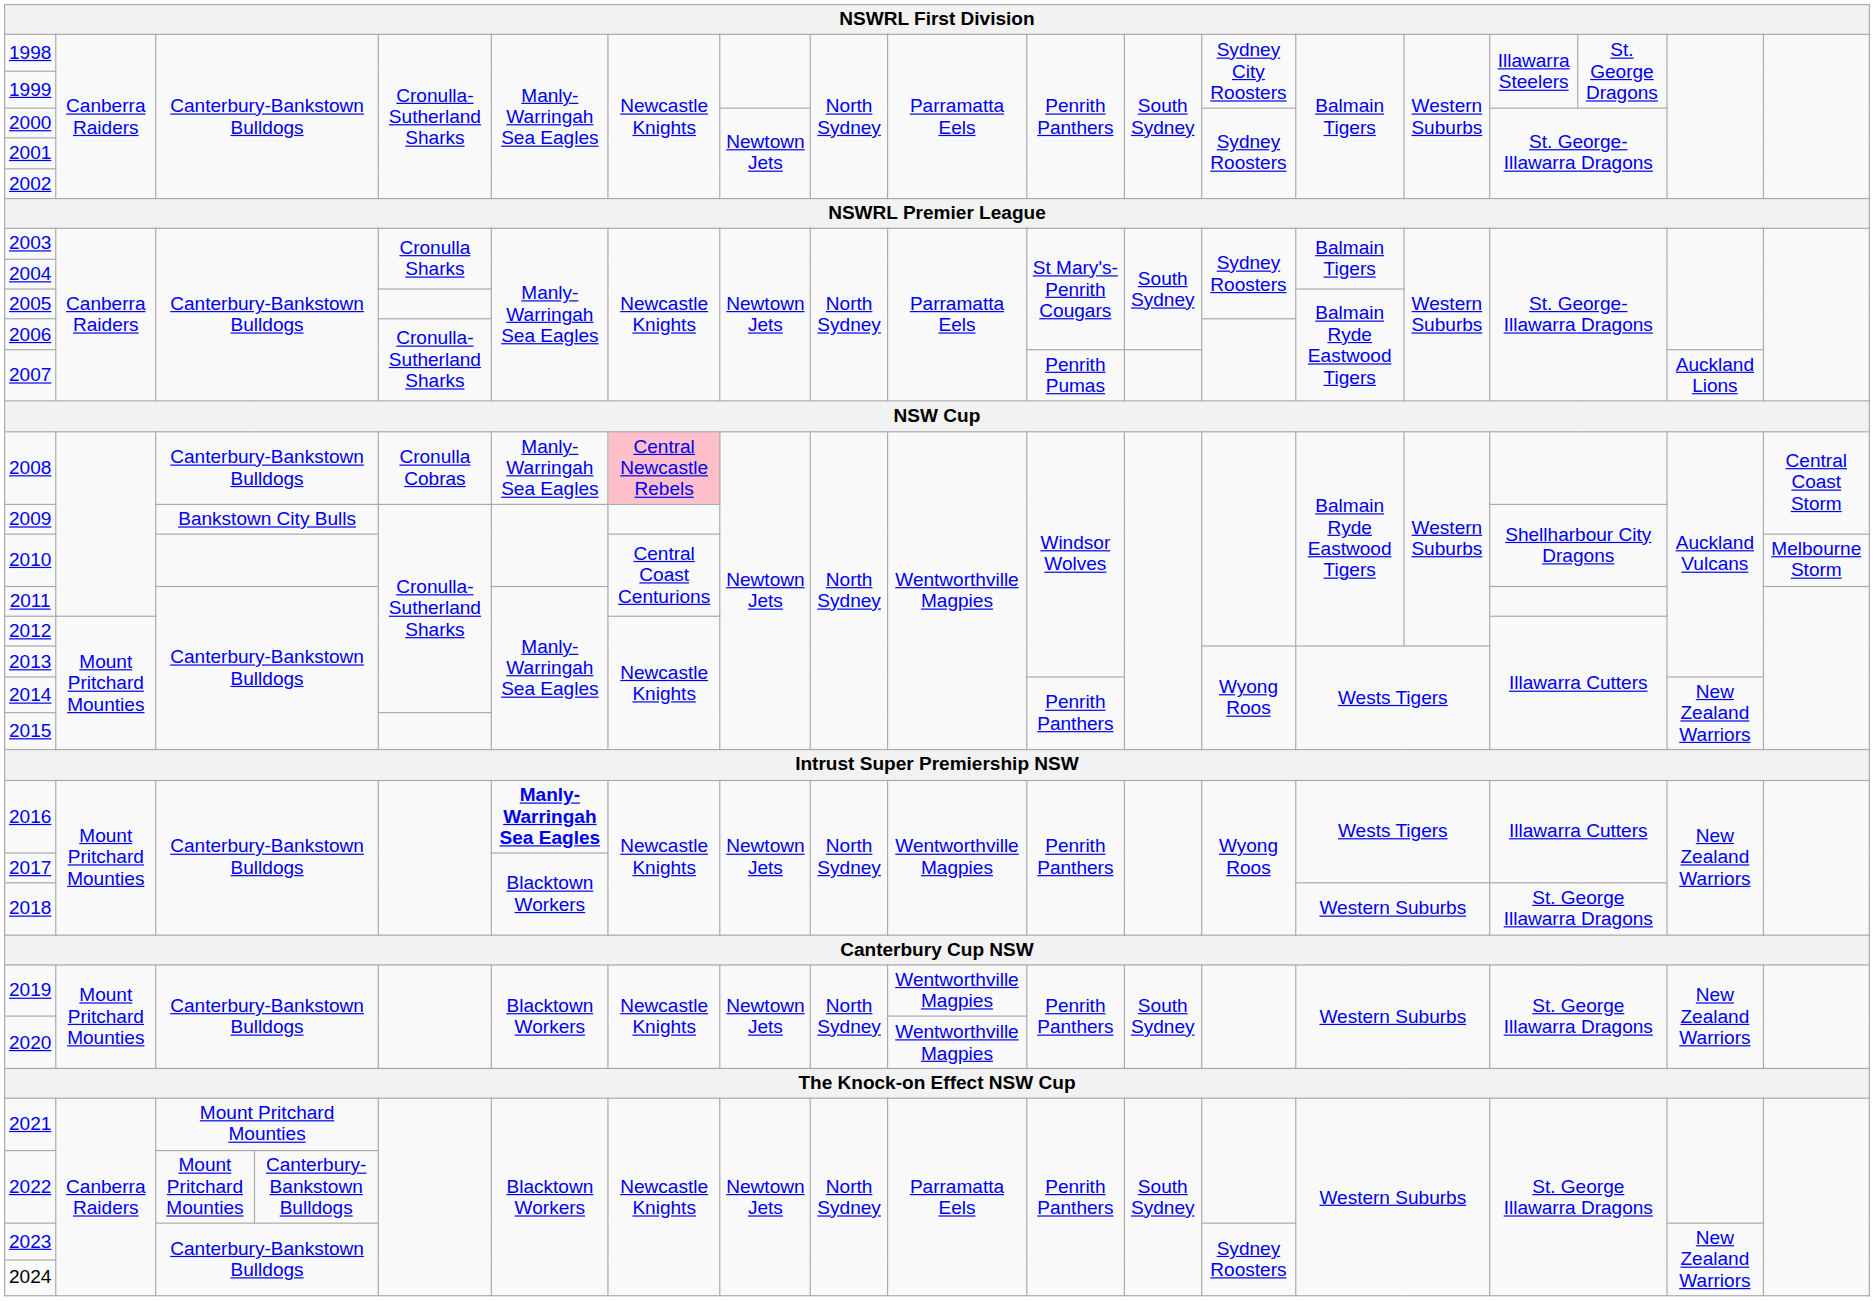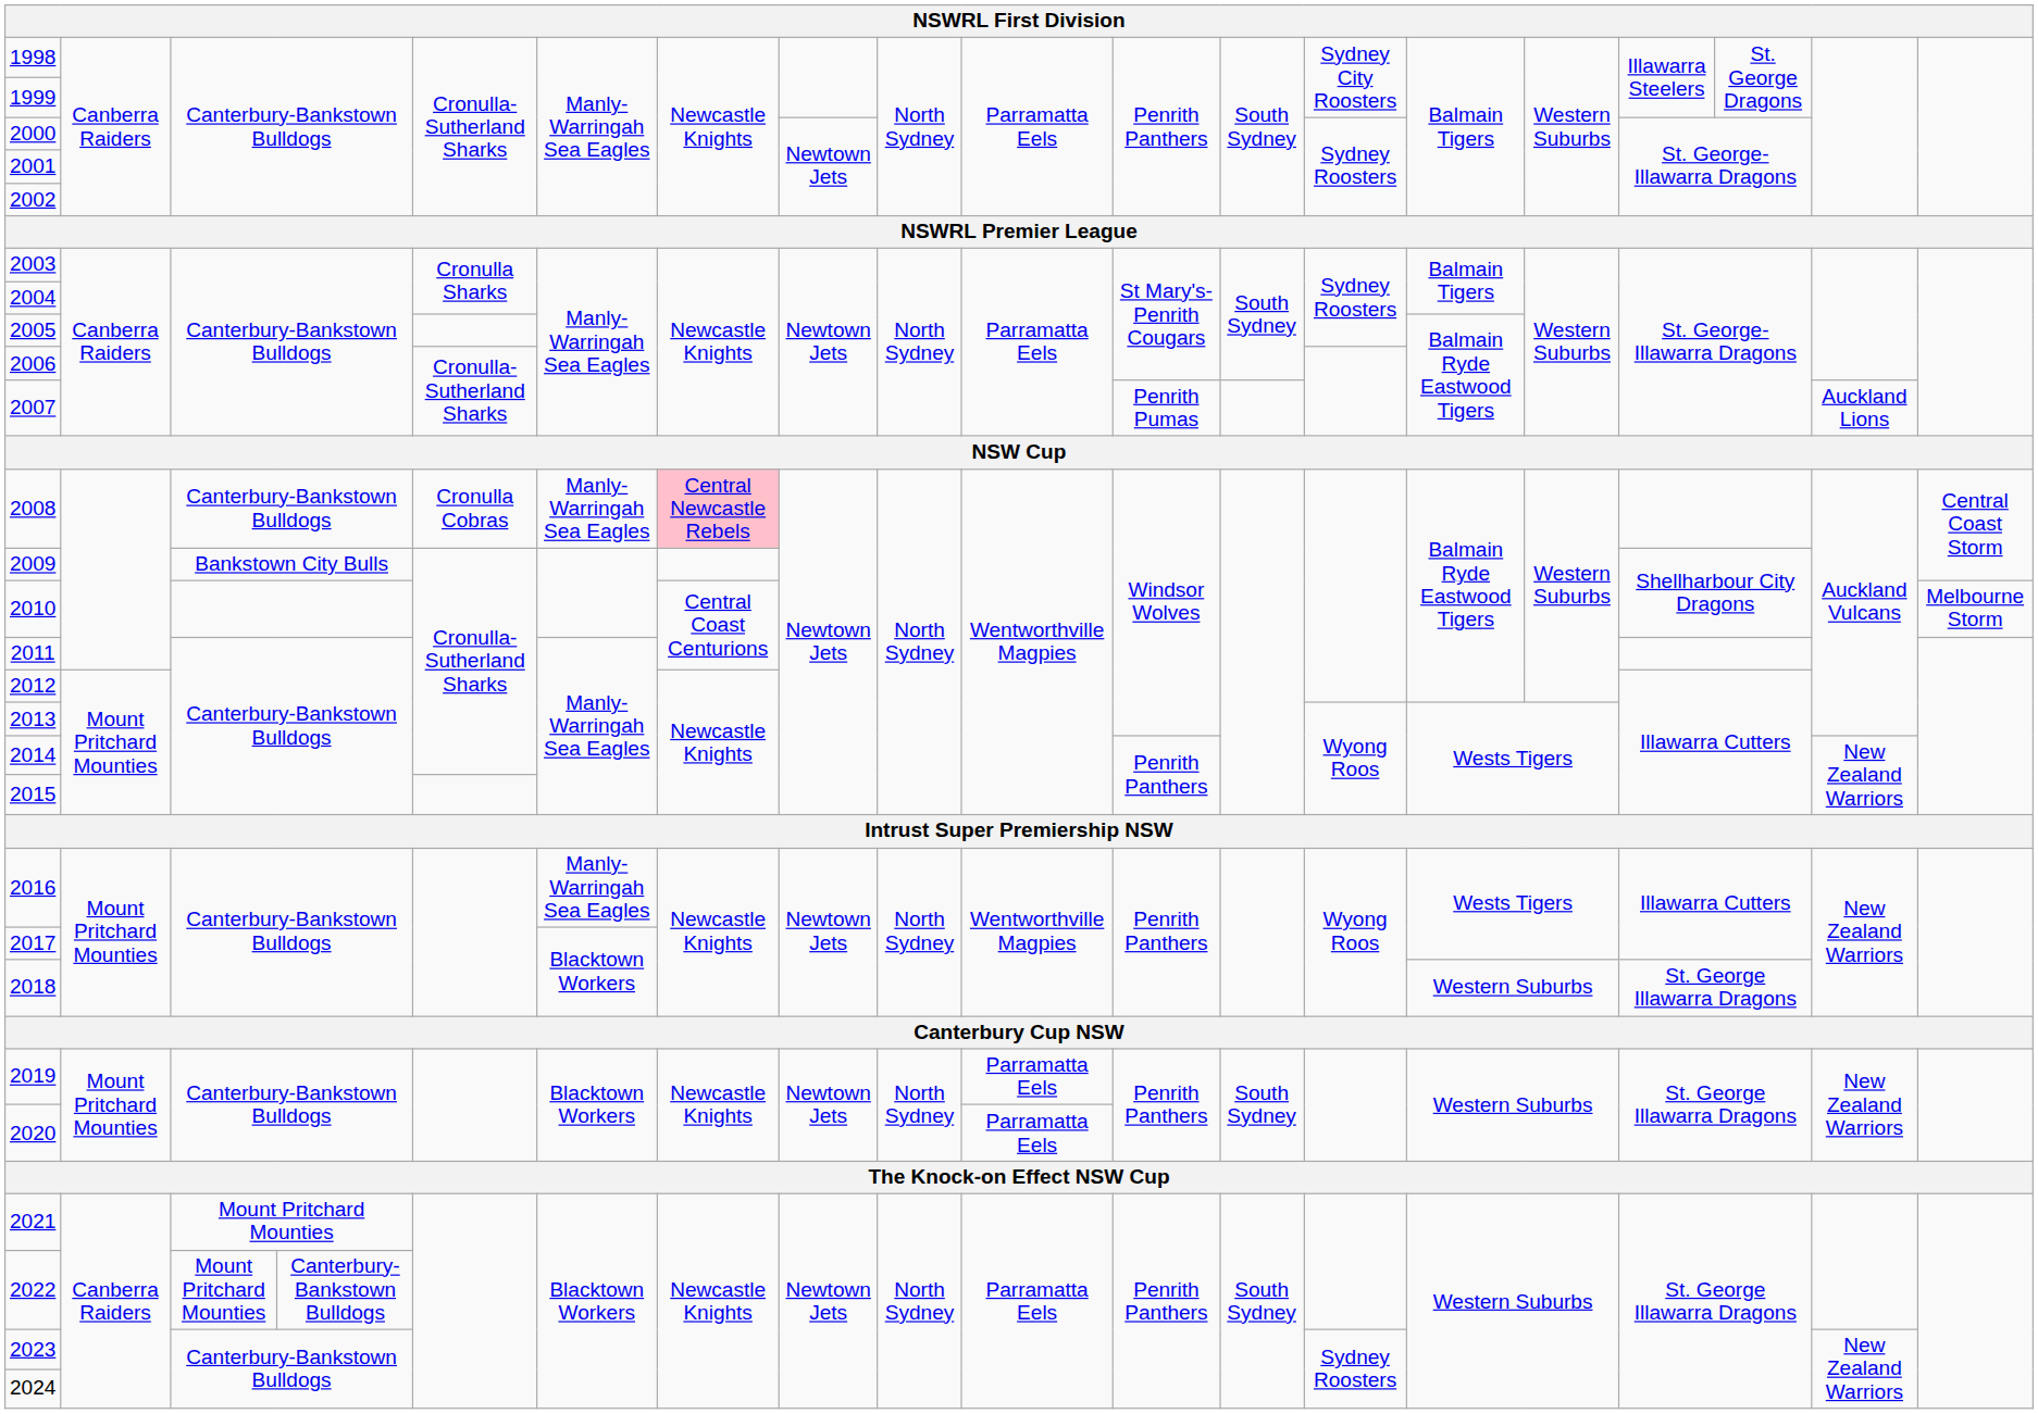 <table class="wikitable" style="text-align:center;">
 <tr>
 <th colspan="19">NSWRL First Division</th>
 </tr>
 <tr>
 <td><a href='#'>1998</a></td>
 <td rowspan="5"><a href='#'>Canberra Raiders</a></td>
 <td colspan="2" rowspan="5"><a href='#'>Canterbury-Bankstown Bulldogs</a></td>
 <td rowspan="5"><a href='#'>Cronulla-Sutherland Sharks</a></td>
 <td rowspan="5"><a href='#'>Manly-Warringah Sea Eagles</a></td>
 <td rowspan="5"><a href='#'>Newcastle Knights</a></td>
 <td rowspan="2"></td>
 <td rowspan="5"><a href='#'>North Sydney</a></td>
 <td rowspan="5"><a href='#'>Parramatta Eels</a></td>
 <td rowspan="5"><a href='#'>Penrith Panthers</a></td>
 <td rowspan="5"><a href='#'>South Sydney</a></td>
 <td rowspan="2"><a href='#'>Sydney City Roosters</a></td>
 <td rowspan="5"><a href='#'>Balmain Tigers</a></td>
 <td rowspan="5"><a href='#'>Western Suburbs</a></td>
 <td rowspan="2"><a href='#'>Illawarra Steelers</a></td>
 <td rowspan="2"><a href='#'>St. George Dragons</a></td>
 <td rowspan="5"></td>
 <td rowspan="5"></td>
 </tr>
 <tr>
 <td><a href='#'>1999</a></td>
 </tr>
 <tr>
 <td><a href='#'>2000</a></td>
 <td rowspan="3"><a href='#'>Newtown Jets</a></td>
 <td rowspan="3"><a href='#'>Sydney Roosters</a></td>
 <td rowspan="3" colspan="2"><a href='#'>St. George-Illawarra Dragons</a></td>
 </tr>
 <tr>
 <td><a href='#'>2001</a></td>
 </tr>
 <tr>
 <td><a href='#'>2002</a></td>
 </tr>
 <tr>
 <th colspan="19">NSWRL Premier League</th>
 </tr>
 <tr>
 <td><a href='#'>2003</a></td>
 <td rowspan="5"><a href='#'>Canberra Raiders</a></td>
 <td colspan="2" rowspan="5"><a href='#'>Canterbury-Bankstown Bulldogs</a></td>
 <td rowspan="2"><a href='#'>Cronulla Sharks</a></td>
 <td rowspan="5"><a href='#'>Manly-Warringah Sea Eagles</a></td>
 <td rowspan="5"><a href='#'>Newcastle Knights</a></td>
 <td rowspan="5"><a href='#'>Newtown Jets</a></td>
 <td rowspan="5"><a href='#'>North Sydney</a></td>
 <td rowspan="5"><a href='#'>Parramatta Eels</a></td>
 <td rowspan="4"><a href='#'>St Mary's-Penrith Cougars</a></td>
 <td rowspan="4"><a href='#'>South Sydney</a></td>
 <td rowspan="3"><a href='#'>Sydney Roosters</a></td>
 <td rowspan="2"><a href='#'>Balmain Tigers</a></td>
 <td rowspan="5"><a href='#'>Western Suburbs</a></td>
 <td rowspan="5" colspan="2"><a href='#'>St. George-Illawarra Dragons</a></td>
 <td rowspan="4"></td>
 <td rowspan="5"></td>
 </tr>
 <tr>
 <td><a href='#'>2004</a></td>
 </tr>
 <tr>
 <td><a href='#'>2005</a></td>
 <td></td>
 <td rowspan="3"><a href='#'>Balmain Ryde Eastwood Tigers</a></td>
 </tr>
 <tr>
 <td><a href='#'>2006</a></td>
 <td rowspan="2"><a href='#'>Cronulla-Sutherland Sharks</a></td>
 <td rowspan="2"></td>
 </tr>
 <tr>
 <td><a href='#'>2007</a></td>
 <td><a href='#'>Penrith Pumas</a></td>
 <td></td>
 <td><a href='#'>Auckland Lions</a></td>
 </tr>
 <tr>
 <th colspan="19">NSW Cup</th>
 </tr>
 <tr>
 <td><a href='#'>2008</a></td>
 <td rowspan="4"></td>
 <td colspan="2"><a href='#'>Canterbury-Bankstown Bulldogs</a></td>
 <td><a href='#'>Cronulla Cobras</a></td>
 <td><a href='#'>Manly-Warringah Sea Eagles</a></td>
 <td style="background: pink;"><a href='#'>Central Newcastle Rebels</a></td>
 <td rowspan="8"><a href='#'>Newtown Jets</a></td>
 <td rowspan="8"><a href='#'>North Sydney</a></td>
 <td rowspan="8"><a href='#'>Wentworthville Magpies</a></td>
 <td rowspan="6"><a href='#'>Windsor Wolves</a></td>
 <td rowspan="8"></td>
 <td rowspan="5"></td>
 <td rowspan="5"><a href='#'>Balmain Ryde Eastwood Tigers</a></td>
 <td rowspan="5"><a href='#'>Western Suburbs</a></td>
 <td colspan="2"></td>
 <td rowspan="6"><a href='#'>Auckland Vulcans</a></td>
 <td rowspan="2"><a href='#'>Central Coast Storm</a></td>
 </tr>
 <tr>
 <td><a href='#'>2009</a></td>
 <td colspan="2"><a href='#'>Bankstown City Bulls</a></td>
 <td rowspan="6"><a href='#'>Cronulla-Sutherland Sharks</a></td>
 <td rowspan="2"></td>
 <td></td>
 <td rowspan="2" colspan="2"><a href='#'>Shellharbour City Dragons</a></td>
 </tr>
 <tr>
 <td><a href='#'>2010</a></td>
 <td colspan="2"></td>
 <td rowspan="2"><a href='#'>Central Coast Centurions</a></td>
 <td><a href='#'>Melbourne Storm</a></td>
 </tr>
 <tr>
 <td><a href='#'>2011</a></td>
 <td colspan="2" rowspan="5"><a href='#'>Canterbury-Bankstown Bulldogs</a></td>
 <td rowspan="5"><a href='#'>Manly-Warringah Sea Eagles</a></td>
 <td colspan="2"></td>
 <td rowspan="5"></td>
 </tr>
 <tr>
 <td><a href='#'>2012</a></td>
 <td rowspan="4"><a href='#'>Mount Pritchard Mounties</a></td>
 <td rowspan="4"><a href='#'>Newcastle Knights</a></td>
 <td rowspan="4" colspan="2"><a href='#'>Illawarra Cutters</a></td>
 </tr>
 <tr>
 <td><a href='#'>2013</a></td>
 <td rowspan="3"><a href='#'>Wyong Roos</a></td>
 <td rowspan="3" colspan="2"><a href='#'>Wests Tigers</a></td>
 </tr>
 <tr>
 <td><a href='#'>2014</a></td>
 <td rowspan="2"><a href='#'>Penrith Panthers</a></td>
 <td rowspan="2"><a href='#'>New Zealand Warriors</a></td>
 </tr>
 <tr>
 <td><a href='#'>2015</a></td>
 <td></td>
 </tr>
 <tr>
 <th colspan="19">Intrust Super Premiership NSW</th>
 </tr>
 <tr>
 <td><a href='#'>2016</a></td>
 <td rowspan="3"><a href='#'>Mount Pritchard Mounties</a></td>
 <td colspan="2" rowspan="3"><a href='#'>Canterbury-Bankstown Bulldogs</a></td>
 <td rowspan="3"></td>
-<td><strong><a href='#'>Manly-Warringah Sea Eagles</a></strong></td>
+<td><a href='#'>Manly-Warringah Sea Eagles</a></td>
 <td rowspan="3"><a href='#'>Newcastle Knights</a></td>
 <td rowspan="3"><a href='#'>Newtown Jets</a></td>
 <td rowspan="3"><a href='#'>North Sydney</a></td>
 <td rowspan="3"><a href='#'>Wentworthville Magpies</a></td>
 <td rowspan="3"><a href='#'>Penrith Panthers</a></td>
 <td rowspan="3"></td>
 <td rowspan="3"><a href='#'>Wyong Roos</a></td>
 <td rowspan="2" colspan="2"><a href='#'>Wests Tigers</a></td>
 <td rowspan="2" colspan="2"><a href='#'>Illawarra Cutters</a></td>
 <td rowspan="3"><a href='#'>New Zealand Warriors</a></td>
 <td rowspan="3"></td>
 </tr>
 <tr>
 <td><a href='#'>2017</a></td>
 <td rowspan="2"><a href='#'>Blacktown Workers</a></td>
 </tr>
 <tr>
 <td><a href='#'>2018</a></td>
 <td colspan="2"><a href='#'>Western Suburbs</a></td>
 <td colspan="2"><a href='#'>St. George Illawarra Dragons</a></td>
 </tr>
 <tr>
 <th colspan="19">Canterbury Cup NSW</th>
 </tr>
 <tr>
 <td><a href='#'>2019</a></td>
 <td rowspan="2"><a href='#'>Mount Pritchard Mounties</a></td>
 <td colspan="2" rowspan="2"><a href='#'>Canterbury-Bankstown Bulldogs</a></td>
 <td rowspan="2"></td>
 <td rowspan="2"><a href='#'>Blacktown Workers</a></td>
 <td rowspan="2"><a href='#'>Newcastle Knights</a></td>
 <td rowspan="2"><a href='#'>Newtown Jets</a></td>
 <td rowspan="2"><a href='#'>North Sydney</a></td>
-<td><a href='#'>Wentworthville Magpies</a></td>
+<td><a href='#'>Parramatta Eels</a></td>
 <td rowspan="2"><a href='#'>Penrith Panthers</a></td>
 <td rowspan="2"><a href='#'>South Sydney</a></td>
 <td rowspan="2"></td>
 <td colspan="2" rowspan="2"><a href='#'>Western Suburbs</a></td>
 <td colspan="2" rowspan="2"><a href='#'>St. George Illawarra Dragons</a></td>
 <td rowspan="2"><a href='#'>New Zealand Warriors</a></td>
 <td rowspan="2"></td>
 </tr>
 <tr>
 <td><a href='#'>2020</a></td>
-<td><a href='#'>Wentworthville Magpies</a></td>
+<td><a href='#'>Parramatta Eels</a></td>
 </tr>
 <tr>
 <th colspan="19">The Knock-on Effect NSW Cup</th>
 </tr>
 <tr>
 <td><a href='#'>2021</a></td>
 <td rowspan="4"><a href='#'>Canberra Raiders</a></td>
 <td colspan="2"><a href='#'>Mount Pritchard Mounties</a></td>
 <td rowspan="4"></td>
 <td rowspan="4"><a href='#'>Blacktown Workers</a></td>
 <td rowspan="4"><a href='#'>Newcastle Knights</a></td>
 <td rowspan="4"><a href='#'>Newtown Jets</a></td>
 <td rowspan="4"><a href='#'>North Sydney</a></td>
 <td rowspan="4"><a href='#'>Parramatta Eels</a></td>
 <td rowspan="4"><a href='#'>Penrith Panthers</a></td>
 <td rowspan="4"><a href='#'>South Sydney</a></td>
 <td rowspan="2"></td>
 <td colspan="2" rowspan="4"><a href='#'>Western Suburbs</a></td>
 <td colspan="2" rowspan="4"><a href='#'>St. George Illawarra Dragons</a></td>
 <td rowspan="2"></td>
 <td rowspan="4"></td>
 </tr>
 <tr>
 <td><a href='#'>2022</a></td>
 <td><a href='#'>Mount Pritchard Mounties</a></td>
 <td><a href='#'>Canterbury-Bankstown Bulldogs</a></td>
 </tr>
 <tr>
 <td><a href='#'>2023</a></td>
 <td colspan="2" rowspan="2"><a href='#'>Canterbury-Bankstown Bulldogs</a></td>
 <td rowspan="2"><a href='#'>Sydney Roosters</a></td>
 <td rowspan="2"><a href='#'>New Zealand Warriors</a></td>
 </tr>
 <tr>
 <td>2024</td>
 </tr>
 </table>
